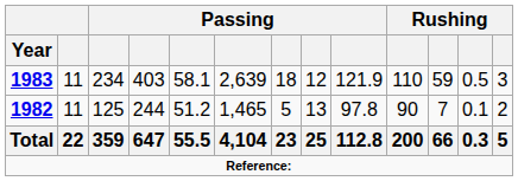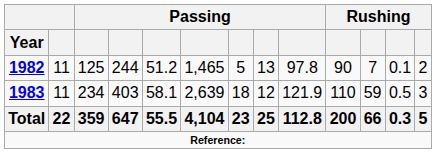 <table class="wikitable sortable">
 <tr>
 <th colspan="2" style="text-align:center;"></th>
 <th colspan="7" style="text-align:center;"><strong>Passing</strong></th>
 <th colspan="4" style="text-align:center;"><strong>Rushing</strong></th>
 </tr>
 <tr style="text-align:center;">
 <th>Year</th>
 <th></th>
 <th></th>
 <th></th>
 <th></th>
 <th></th>
 <th></th>
 <th></th>
 <th></th>
 <th></th>
 <th></th>
 <th></th>
 <th></th>
 </tr>
 <tr style="text-align:center;">
+<td><strong><a href='#'>1982</a></strong></td>
+<td>11</td>
+<td>125</td>
+<td>244</td>
+<td>51.2</td>
+<td>1,465</td>
+<td>5</td>
+<td>13</td>
+<td>97.8</td>
+<td>90</td>
+<td>7</td>
+<td>0.1</td>
+<td>2</td>
+</tr>
+<tr style="text-align:center;">
 <td><strong><a href='#'>1983</a></strong></td>
 <td>11</td>
 <td>234</td>
 <td>403</td>
 <td>58.1</td>
 <td>2,639</td>
 <td>18</td>
 <td>12</td>
 <td>121.9</td>
 <td>110</td>
 <td>59</td>
 <td>0.5</td>
 <td>3</td>
-</tr>
-<tr style="text-align:center;">
-<td><strong><a href='#'>1982</a></strong></td>
-<td>11</td>
-<td>125</td>
-<td>244</td>
-<td>51.2</td>
-<td>1,465</td>
-<td>5</td>
-<td>13</td>
-<td>97.8</td>
-<td>90</td>
-<td>7</td>
-<td>0.1</td>
-<td>2</td>
 </tr>
 <tr class="sortbottom" style="background:#eee;">
 <th><strong>Total</strong></th>
 <th>22</th>
 <th>359</th>
 <th>647</th>
 <th>55.5</th>
 <th>4,104</th>
 <th>23</th>
 <th>25</th>
 <th>112.8</th>
 <th>200</th>
 <th>66</th>
 <th>0.3</th>
 <th>5</th>
 </tr>
 <tr>
 <td colspan="13"  style="font-size:8pt; text-align:center;"><strong>Reference:</strong></td>
 </tr>
 </table>
